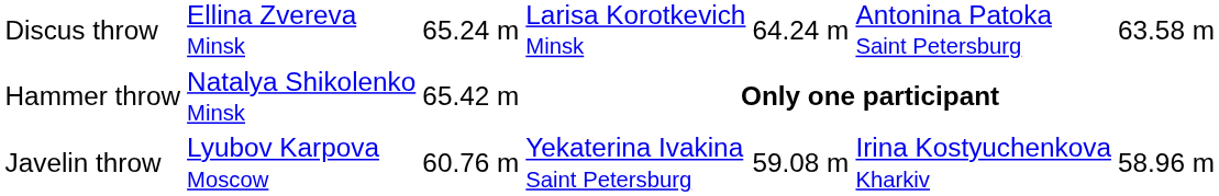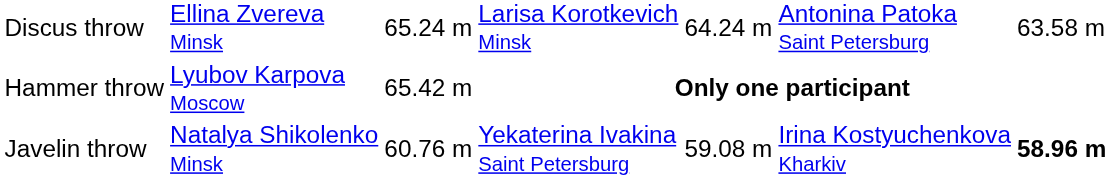 <table>
 <tr>
 <td>Discus throw</td>
 <td><a href='#'>Ellina Zvereva</a><br><small> <a href='#'>Minsk</a></small></td>
 <td>65.24 m</td>
 <td><a href='#'>Larisa Korotkevich</a><br><small> <a href='#'>Minsk</a></small></td>
 <td>64.24 m</td>
 <td><a href='#'>Antonina Patoka</a><br><small> <a href='#'>Saint Petersburg</a></small></td>
 <td>63.58 m</td>
 </tr>
 <tr>
 <td>Hammer throw</td>
-<td><a href='#'>Natalya Shikolenko</a><br><small> <a href='#'>Minsk</a></small></td>
+<td><a href='#'>Lyubov Karpova</a><br><small> <a href='#'>Moscow</a></small></td>
 <td>65.42 m</td>
 <th colspan=4>Only one participant</th>
 </tr>
 <tr>
 <td>Javelin throw</td>
-<td><a href='#'>Lyubov Karpova</a><br><small> <a href='#'>Moscow</a></small></td>
+<td><a href='#'>Natalya Shikolenko</a><br><small> <a href='#'>Minsk</a></small></td>
 <td>60.76 m</td>
 <td><a href='#'>Yekaterina Ivakina</a><br><small> <a href='#'>Saint Petersburg</a></small></td>
 <td>59.08 m</td>
 <td><a href='#'>Irina Kostyuchenkova</a><br><small> <a href='#'>Kharkiv</a></small></td>
-<td>58.96 m</td>
+<td><strong>58.96 m</strong></td>
 </tr>
 </table>
